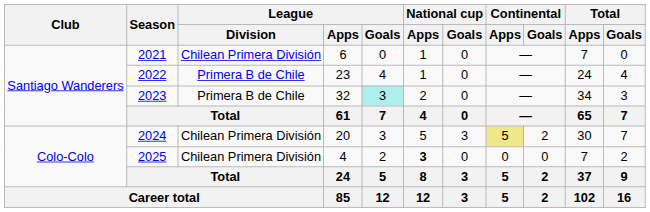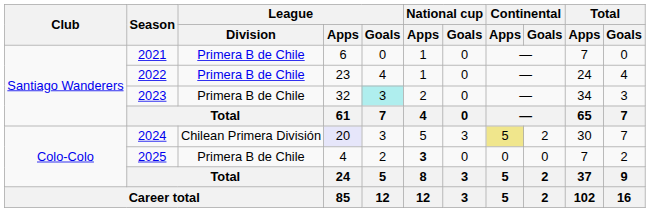 <table class="wikitable" style="text-align:center">
 <tr>
 <th rowspan="2">Club</th>
 <th rowspan="2">Season</th>
 <th colspan="3">League</th>
 <th colspan="2">National cup</th>
 <th colspan="2">Continental</th>
 <th colspan="2">Total</th>
 </tr>
 <tr>
 <th>Division</th>
 <th>Apps</th>
 <th>Goals</th>
 <th>Apps</th>
 <th>Goals</th>
 <th>Apps</th>
 <th>Goals</th>
 <th>Apps</th>
 <th>Goals</th>
 </tr>
 <tr>
 <td rowspan="4"><a href='#'>Santiago Wanderers</a></td>
 <td><a href='#'>2021</a></td>
-<td><a href='#'>Chilean Primera División</a></td>
+<td><a href='#'>Primera B de Chile</a></td>
 <td>6</td>
 <td>0</td>
 <td>1</td>
 <td>0</td>
 <td colspan="2">—</td>
 <td>7</td>
 <td>0</td>
 </tr>
 <tr>
 <td><a href='#'>2022</a></td>
 <td><a href='#'>Primera B de Chile</a></td>
 <td>23</td>
 <td>4</td>
 <td>1</td>
 <td>0</td>
 <td colspan="2">—</td>
 <td>24</td>
 <td>4</td>
 </tr>
 <tr>
 <td><a href='#'>2023</a></td>
 <td>Primera B de Chile</td>
 <td>32</td>
 <td style="background: paleturquoise;">3</td>
 <td>2</td>
 <td>0</td>
 <td colspan="2">—</td>
 <td>34</td>
 <td>3</td>
 </tr>
 <tr>
 <th colspan="2">Total</th>
 <th>61</th>
 <th>7</th>
 <th>4</th>
 <th>0</th>
 <th colspan="2">—</th>
 <th>65</th>
 <th>7</th>
 </tr>
 <tr>
 <td rowspan=3><a href='#'>Colo-Colo</a></td>
 <td><a href='#'>2024</a></td>
 <td>Chilean Primera División</td>
-<td>20</td>
+<td style="background: lavender;">20</td>
 <td>3</td>
 <td>5</td>
 <td>3</td>
 <td style="background: khaki;">5</td>
 <td>2</td>
 <td>30</td>
 <td>7</td>
 </tr>
 <tr>
 <td><a href='#'>2025</a></td>
-<td>Chilean Primera División</td>
+<td>Primera B de Chile</td>
 <td>4</td>
 <td>2</td>
 <td><strong>3</strong></td>
 <td>0</td>
 <td>0</td>
 <td>0</td>
 <td>7</td>
 <td>2</td>
 </tr>
 <tr>
 <th colspan="2">Total</th>
 <th>24</th>
 <th>5</th>
 <th>8</th>
 <th>3</th>
 <th>5</th>
 <th>2</th>
 <th>37</th>
 <th>9</th>
 </tr>
 <tr>
 <th colspan="3">Career total</th>
 <th>85</th>
 <th>12</th>
 <th>12</th>
 <th>3</th>
 <th>5</th>
 <th>2</th>
 <th>102</th>
 <th>16</th>
 </tr>
 </table>
